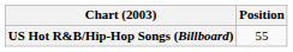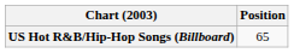 <table class="wikitable plainrowheaders" style="text-align:center">
 <tr>
 <th scope="col">Chart (2003)</th>
 <th scope="col">Position</th>
 </tr>
 <tr>
 <th scope="row">US Hot R&B/Hip-Hop Songs (<em>Billboard</em>)</th>
-<td>55</td>
+<td>65</td>
 </tr>
 </table>
